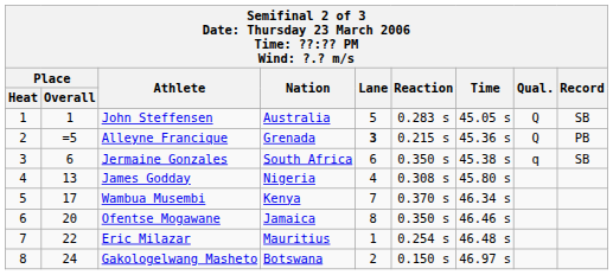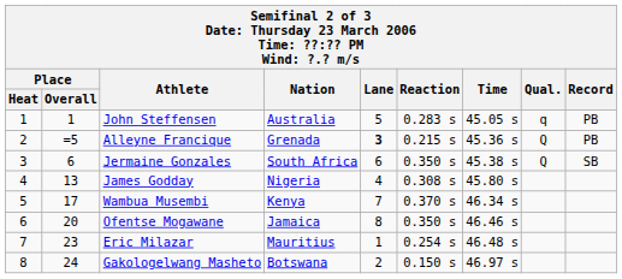 <table class="wikitable">
 <tr>
 <th colspan=9>Semifinal 2 of 3 <br> Date: Thursday 23 March 2006 <br> Time: ??:?? PM <br> Wind: ?.? m/s</th>
 </tr>
 <tr>
 <th colspan=2>Place</th>
 <th rowspan=2>Athlete</th>
 <th rowspan=2>Nation</th>
 <th rowspan=2>Lane</th>
 <th rowspan=2>Reaction</th>
 <th rowspan=2>Time</th>
 <th rowspan=2>Qual.</th>
 <th rowspan=2>Record</th>
 </tr>
 <tr>
 <th>Heat</th>
 <th>Overall</th>
 </tr>
 <tr>
 <td align="center">1</td>
 <td align="center">1</td>
 <td align="left"><a href='#'>John Steffensen</a></td>
 <td align="left"> <a href='#'>Australia</a></td>
 <td align="center">5</td>
 <td align="center">0.283 s</td>
 <td align="center">45.05 s</td>
-<td align="center">Q</td>
-<td align="center">SB</td>
+<td align="center">q</td>
+<td align="center">PB</td>
 </tr>
 <tr>
 <td align="center">2</td>
 <td align="center">=5</td>
 <td align="left"><a href='#'>Alleyne Francique</a></td>
 <td align="left"> <a href='#'>Grenada</a></td>
 <td align="center"><strong>3</strong></td>
 <td align="center">0.215 s</td>
 <td align="center">45.36 s</td>
 <td align="center">Q</td>
 <td align="center">PB</td>
 </tr>
 <tr>
 <td align="center">3</td>
 <td align="center">6</td>
 <td align="left"><a href='#'>Jermaine Gonzales</a></td>
 <td align="left"> <a href='#'>South Africa</a></td>
 <td align="center">6</td>
 <td align="center">0.350 s</td>
 <td align="center">45.38 s</td>
-<td align="center">q</td>
+<td align="center">Q</td>
 <td align="center">SB</td>
 </tr>
 <tr>
 <td align="center">4</td>
 <td align="center">13</td>
 <td align="left"><a href='#'>James Godday</a></td>
 <td align="left"> <a href='#'>Nigeria</a></td>
 <td align="center">4</td>
 <td align="center">0.308 s</td>
 <td align="center">45.80 s</td>
 <td align="center"></td>
 <td align="center"></td>
 </tr>
 <tr>
 <td align="center">5</td>
 <td align="center">17</td>
 <td align="left"><a href='#'>Wambua Musembi</a></td>
 <td align="left"> <a href='#'>Kenya</a></td>
 <td align="center">7</td>
 <td align="center">0.370 s</td>
 <td align="center">46.34 s</td>
 <td align="center"></td>
 <td align="center"></td>
 </tr>
 <tr>
 <td align="center">6</td>
 <td align="center">20</td>
 <td align="left"><a href='#'>Ofentse Mogawane</a></td>
 <td align="left"> <a href='#'>Jamaica</a></td>
 <td align="center">8</td>
 <td align="center">0.350 s</td>
 <td align="center">46.46 s</td>
 <td align="center"></td>
 <td align="center"></td>
 </tr>
 <tr>
 <td align="center">7</td>
-<td align="center">22</td>
+<td align="center">23</td>
 <td align="left"><a href='#'>Eric Milazar</a></td>
 <td align="left"> <a href='#'>Mauritius</a></td>
 <td align="center">1</td>
 <td align="center">0.254 s</td>
 <td align="center">46.48 s</td>
 <td align="center"></td>
 <td align="center"></td>
 </tr>
 <tr>
 <td align="center">8</td>
 <td align="center">24</td>
 <td align="left"><a href='#'>Gakologelwang Masheto</a></td>
 <td align="left"> <a href='#'>Botswana</a></td>
 <td align="center">2</td>
 <td align="center">0.150 s</td>
 <td align="center">46.97 s</td>
 <td align="center"></td>
 <td align="center"></td>
 </tr>
 </table>
